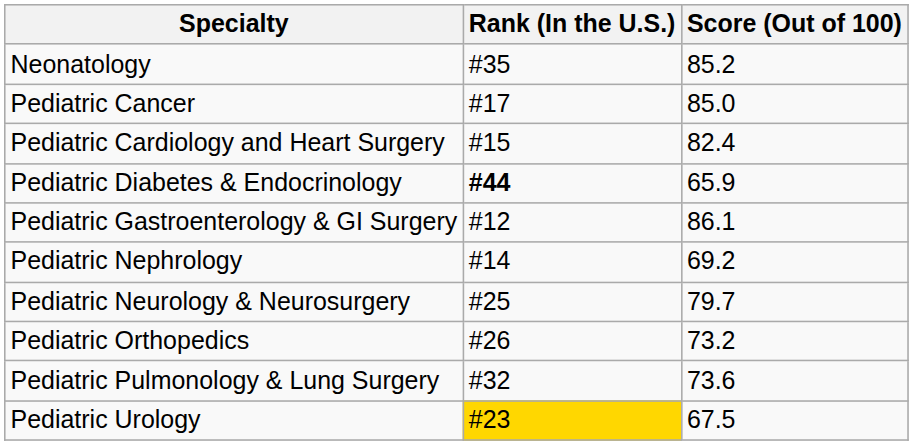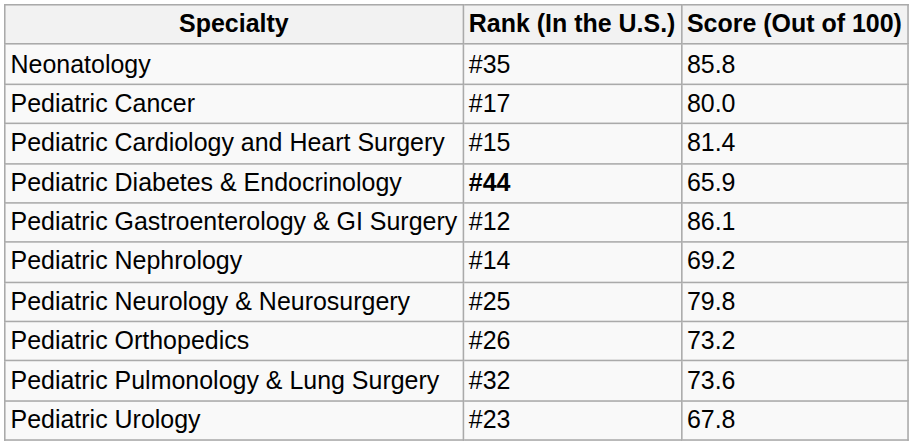 <table class="wikitable">
 <tr>
 <th>Specialty</th>
 <th>Rank (In the U.S.)</th>
 <th>Score (Out of 100)</th>
 </tr>
 <tr>
 <td>Neonatology</td>
 <td>#35</td>
-<td>85.2</td>
+<td>85.8</td>
 </tr>
 <tr>
 <td>Pediatric Cancer</td>
 <td>#17</td>
-<td>85.0</td>
+<td>80.0</td>
 </tr>
 <tr>
 <td>Pediatric Cardiology and Heart Surgery</td>
 <td>#15</td>
-<td>82.4</td>
+<td>81.4</td>
 </tr>
 <tr>
 <td>Pediatric Diabetes & Endocrinology</td>
 <td><strong>#44</strong></td>
 <td>65.9</td>
 </tr>
 <tr>
 <td>Pediatric Gastroenterology & GI Surgery</td>
 <td>#12</td>
 <td>86.1</td>
 </tr>
 <tr>
 <td>Pediatric Nephrology</td>
 <td>#14</td>
 <td>69.2</td>
 </tr>
 <tr>
 <td>Pediatric Neurology & Neurosurgery</td>
 <td>#25</td>
-<td>79.7</td>
+<td>79.8</td>
 </tr>
 <tr>
 <td>Pediatric Orthopedics</td>
 <td>#26</td>
 <td>73.2</td>
 </tr>
 <tr>
 <td>Pediatric Pulmonology & Lung Surgery</td>
 <td>#32</td>
 <td>73.6</td>
 </tr>
 <tr>
 <td>Pediatric Urology</td>
-<td style="background: gold;">#23</td>
-<td>67.5</td>
+<td>#23</td>
+<td>67.8</td>
 </tr>
 </table>
